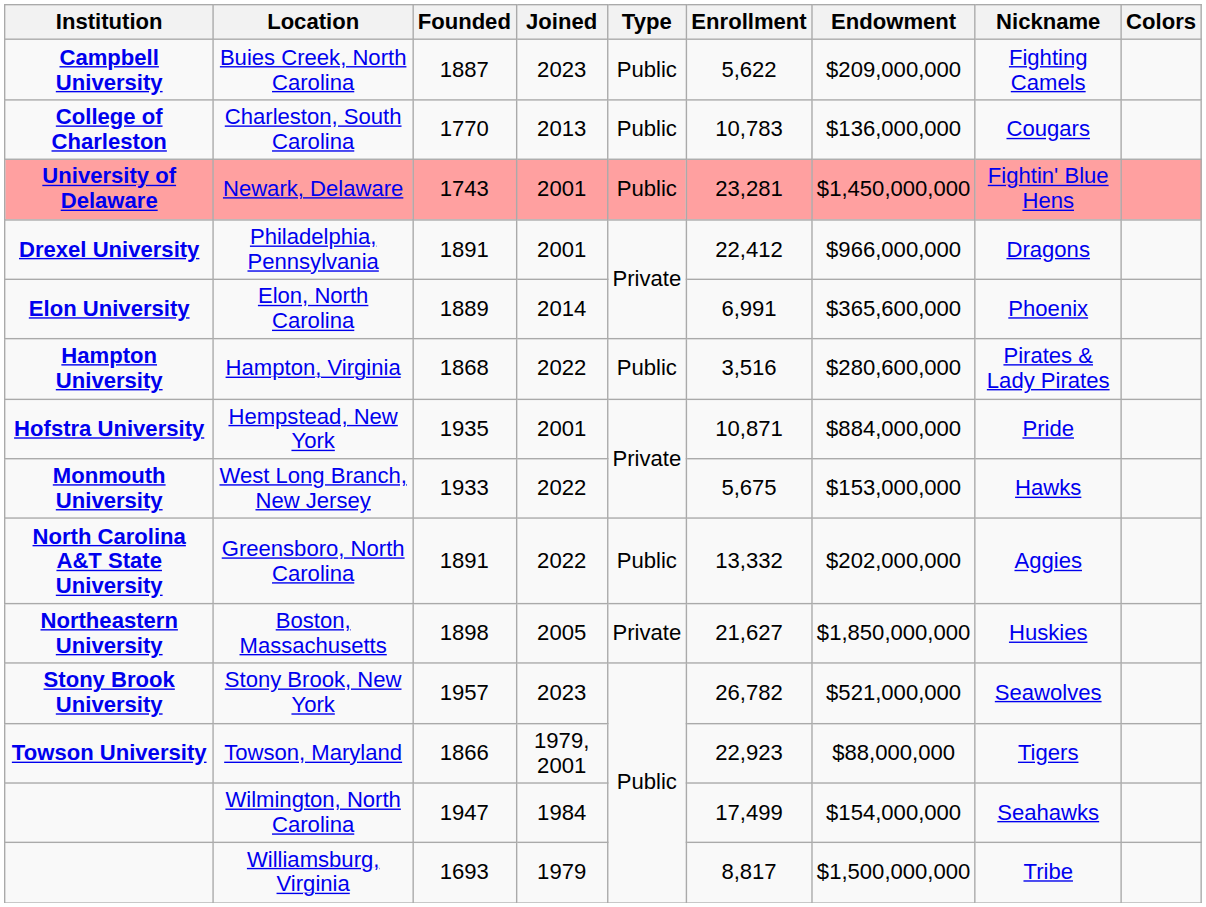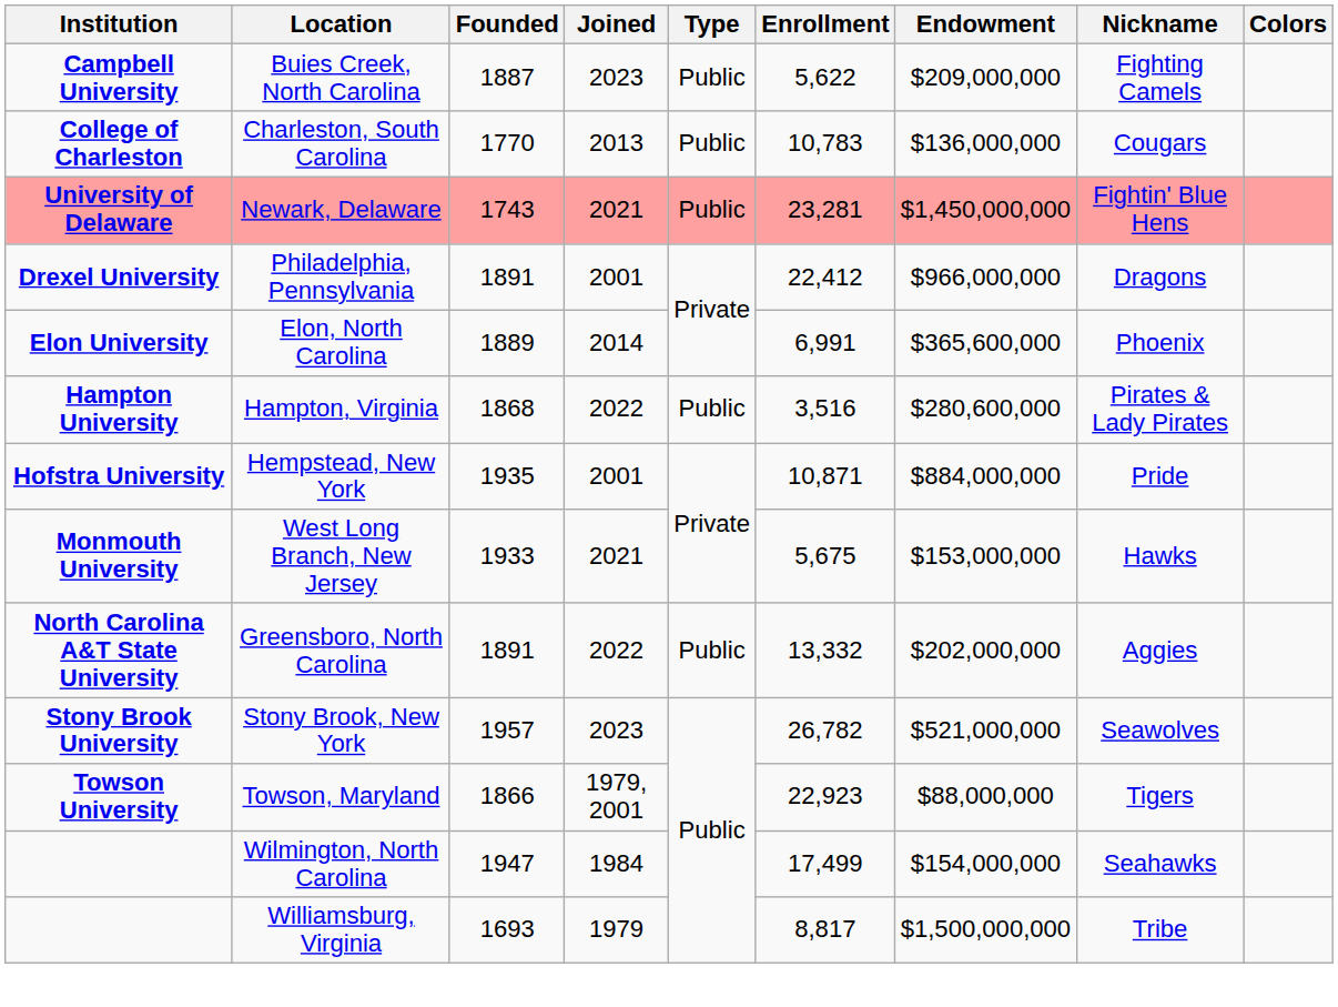 <table class="wikitable sortable"  style="text-align:center;">
 <tr>
 <th>Institution</th>
 <th>Location</th>
 <th>Founded</th>
 <th>Joined</th>
 <th>Type</th>
 <th>Enrollment</th>
 <th>Endowment</th>
 <th>Nickname</th>
 <th class="unsortable">Colors</th>
 </tr>
 <tr>
 <td><strong><a href='#'>Campbell University</a></strong></td>
 <td><a href='#'>Buies Creek, North Carolina</a></td>
 <td>1887</td>
 <td>2023</td>
 <td>Public</td>
 <td>5,622</td>
 <td>$209,000,000</td>
 <td><a href='#'>Fighting Camels</a></td>
 <td></td>
 </tr>
 <tr>
 <td><strong><a href='#'>College of Charleston</a></strong></td>
 <td><a href='#'>Charleston, South Carolina</a></td>
 <td>1770</td>
 <td>2013</td>
 <td>Public</td>
 <td>10,783</td>
 <td>$136,000,000</td>
 <td><a href='#'>Cougars</a></td>
 <td></td>
 </tr>
 <tr bgcolor=#ffa0a0>
 <td><strong><a href='#'>University of Delaware</a></strong></td>
 <td><a href='#'>Newark, Delaware</a></td>
 <td>1743</td>
-<td>2001</td>
+<td>2021</td>
 <td>Public</td>
 <td>23,281</td>
 <td>$1,450,000,000</td>
 <td><a href='#'>Fightin' Blue Hens</a></td>
 <td></td>
 </tr>
 <tr>
 <td><strong><a href='#'>Drexel University</a></strong></td>
 <td><a href='#'>Philadelphia, Pennsylvania</a></td>
 <td>1891</td>
 <td>2001</td>
 <td rowspan="2">Private</td>
 <td>22,412</td>
 <td>$966,000,000</td>
 <td><a href='#'>Dragons</a></td>
 <td></td>
 </tr>
 <tr>
 <td><strong><a href='#'>Elon University</a></strong></td>
 <td><a href='#'>Elon, North Carolina</a></td>
 <td>1889</td>
 <td>2014</td>
 <td>6,991</td>
 <td>$365,600,000</td>
 <td><a href='#'>Phoenix</a></td>
 <td></td>
 </tr>
 <tr>
 <td><strong><a href='#'>Hampton University</a></strong></td>
 <td><a href='#'>Hampton, Virginia</a></td>
 <td>1868</td>
 <td>2022</td>
 <td>Public<br></td>
 <td>3,516</td>
 <td>$280,600,000</td>
 <td><a href='#'>Pirates & Lady Pirates</a></td>
 <td></td>
 </tr>
 <tr>
 <td><strong><a href='#'>Hofstra University</a></strong></td>
 <td><a href='#'>Hempstead, New York</a></td>
 <td>1935</td>
 <td>2001</td>
 <td rowspan="2">Private</td>
 <td>10,871</td>
 <td>$884,000,000</td>
 <td><a href='#'>Pride</a></td>
 <td></td>
 </tr>
 <tr>
 <td><strong><a href='#'>Monmouth University</a></strong></td>
 <td><a href='#'>West Long Branch, New Jersey</a></td>
 <td>1933</td>
-<td>2022</td>
+<td>2021</td>
 <td>5,675</td>
 <td>$153,000,000</td>
 <td><a href='#'>Hawks</a></td>
 <td></td>
 </tr>
 <tr>
 <td><strong><a href='#'>North Carolina A&T State University</a></strong></td>
 <td><a href='#'>Greensboro, North Carolina</a></td>
 <td>1891</td>
 <td>2022</td>
 <td>Public<br></td>
 <td>13,332</td>
 <td>$202,000,000</td>
 <td><a href='#'>Aggies</a></td>
-<td></td>
-</tr>
-<tr>
-<td><strong><a href='#'>Northeastern University</a></strong></td>
-<td><a href='#'>Boston, Massachusetts</a></td>
-<td>1898</td>
-<td>2005</td>
-<td>Private</td>
-<td>21,627</td>
-<td>$1,850,000,000</td>
-<td><a href='#'>Huskies</a></td>
 <td></td>
 </tr>
 <tr>
 <td><strong><a href='#'>Stony Brook University</a></strong></td>
 <td><a href='#'>Stony Brook, New York</a></td>
 <td>1957</td>
 <td>2023</td>
 <td rowspan="4">Public</td>
 <td>26,782</td>
 <td>$521,000,000</td>
 <td><a href='#'>Seawolves</a></td>
 <td></td>
 </tr>
 <tr>
 <td><strong><a href='#'>Towson University</a></strong></td>
 <td><a href='#'>Towson, Maryland</a></td>
 <td>1866</td>
 <td data-sort-value=2001>1979, 2001</td>
 <td>22,923</td>
 <td>$88,000,000</td>
 <td><a href='#'>Tigers</a></td>
 <td></td>
 </tr>
 <tr>
 <td></td>
 <td><a href='#'>Wilmington, North Carolina</a></td>
 <td>1947</td>
 <td>1984</td>
 <td>17,499</td>
 <td>$154,000,000</td>
 <td><a href='#'>Seahawks</a></td>
 <td></td>
 </tr>
 <tr>
 <td></td>
 <td><a href='#'>Williamsburg, Virginia</a></td>
 <td>1693</td>
 <td>1979</td>
 <td>8,817</td>
 <td>$1,500,000,000</td>
 <td><a href='#'>Tribe</a></td>
 <td></td>
 </tr>
 </table>
